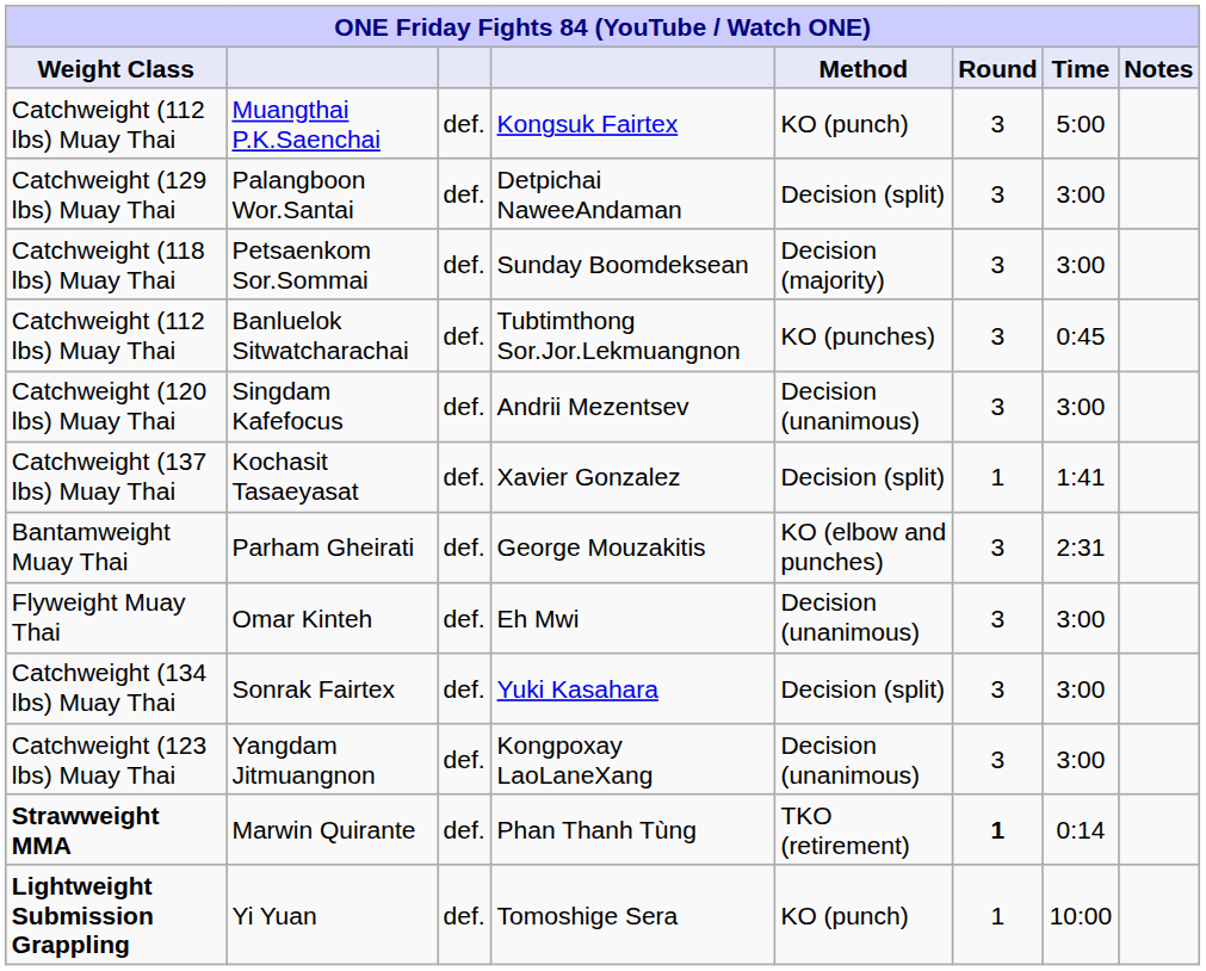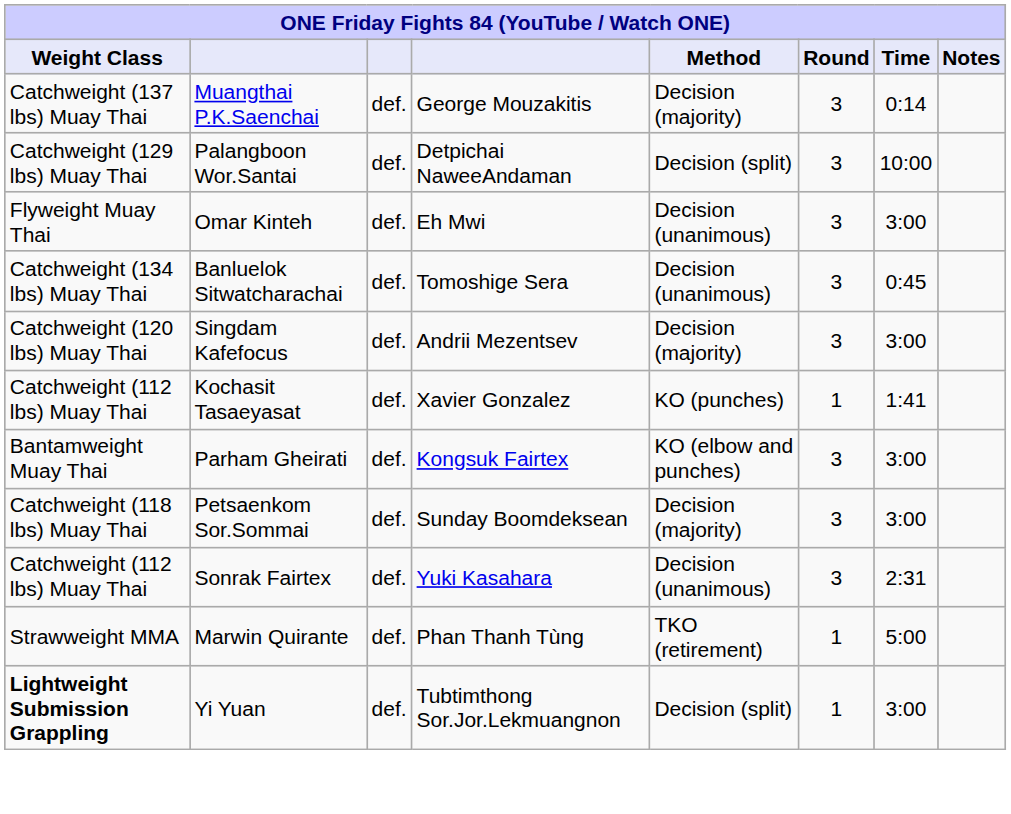 <table class="wikitable" style="font-size: 80%;">
 <tr>
 <th colspan="8" style="background-color: #ccf; color: #000080; text-align: center;"><strong>ONE Friday Fights 84 (YouTube / Watch ONE)</strong></th>
 </tr>
 <tr>
 <th colspan="1" style="background-color: #E6E8FA; color: #000000; text-align: center;">Weight Class</th>
 <th colspan="1" style="background-color: #E6E8FA; color: #000000; text-align: center;"></th>
 <th colspan="1" style="background-color: #E6E8FA; color: #000000; text-align: center;"></th>
 <th colspan="1" style="background-color: #E6E8FA; color: #000000; text-align: center;"></th>
 <th colspan="1" style="background-color: #E6E8FA; color: #000000; text-align: center;">Method</th>
 <th colspan="1" style="background-color: #E6E8FA; color: #000000; text-align: center;">Round</th>
 <th colspan="1" style="background-color: #E6E8FA; color: #000000; text-align: center;">Time</th>
 <th colspan="1" style="background-color: #E6E8FA; color: #000000; text-align: center;">Notes</th>
 </tr>
 <tr>
-<td>Catchweight (112 lbs) Muay Thai</td>
+<td>Catchweight (137 lbs) Muay Thai</td>
 <td> <a href='#'>Muangthai P.K.Saenchai</a></td>
 <td>def.</td>
-<td> <a href='#'>Kongsuk Fairtex</a></td>
-<td>KO (punch)</td>
+<td> George Mouzakitis</td>
+<td>Decision (majority)</td>
 <td align=center>3</td>
-<td align=center>5:00</td>
+<td align=center>0:14</td>
 <td></td>
 </tr>
 <tr>
 <td>Catchweight (129 lbs) Muay Thai</td>
 <td> Palangboon Wor.Santai</td>
 <td>def.</td>
 <td> Detpichai NaweeAndaman</td>
 <td>Decision (split)</td>
+<td align=center>3</td>
+<td align=center>10:00</td>
+<td></td>
+</tr>
+<tr>
+<td>Flyweight Muay Thai</td>
+<td> Omar Kinteh</td>
+<td>def.</td>
+<td> Eh Mwi</td>
+<td>Decision (unanimous)</td>
+<td align=center>3</td>
+<td align=center>3:00</td>
+<td></td>
+</tr>
+<tr>
+<td>Catchweight (134 lbs) Muay Thai</td>
+<td> Banluelok Sitwatcharachai</td>
+<td>def.</td>
+<td> Tomoshige Sera</td>
+<td>Decision (unanimous)</td>
+<td align=center>3</td>
+<td align=center>0:45</td>
+<td></td>
+</tr>
+<tr>
+<td>Catchweight (120 lbs) Muay Thai</td>
+<td> Singdam Kafefocus</td>
+<td>def.</td>
+<td> Andrii Mezentsev</td>
+<td>Decision (majority)</td>
+<td align=center>3</td>
+<td align=center>3:00</td>
+<td></td>
+</tr>
+<tr>
+<td>Catchweight (112 lbs) Muay Thai</td>
+<td> Kochasit Tasaeyasat</td>
+<td>def.</td>
+<td> Xavier Gonzalez</td>
+<td>KO (punches)</td>
+<td align=center>1</td>
+<td align=center>1:41</td>
+<td></td>
+</tr>
+<tr>
+<td>Bantamweight Muay Thai</td>
+<td> Parham Gheirati</td>
+<td>def.</td>
+<td> <a href='#'>Kongsuk Fairtex</a></td>
+<td>KO (elbow and punches)</td>
 <td align=center>3</td>
 <td align=center>3:00</td>
 <td></td>
 </tr>
 <tr>
 <td>Catchweight (118 lbs) Muay Thai</td>
 <td> Petsaenkom Sor.Sommai</td>
 <td>def.</td>
 <td> Sunday Boomdeksean</td>
 <td>Decision (majority)</td>
 <td align=center>3</td>
 <td align=center>3:00</td>
 <td></td>
 </tr>
 <tr>
 <td>Catchweight (112 lbs) Muay Thai</td>
-<td> Banluelok Sitwatcharachai</td>
+<td> Sonrak Fairtex</td>
 <td>def.</td>
-<td> Tubtimthong Sor.Jor.Lekmuangnon</td>
-<td>KO (punches)</td>
-<td align=center>3</td>
-<td align=center>0:45</td>
-<td></td>
-</tr>
-<tr>
-<td>Catchweight (120 lbs) Muay Thai</td>
-<td> Singdam Kafefocus</td>
-<td>def.</td>
-<td> Andrii Mezentsev</td>
+<td> <a href='#'>Yuki Kasahara</a></td>
 <td>Decision (unanimous)</td>
-<td align=center>3</td>
-<td align=center>3:00</td>
-<td></td>
-</tr>
-<tr>
-<td>Catchweight (137 lbs) Muay Thai</td>
-<td> Kochasit Tasaeyasat</td>
-<td>def.</td>
-<td> Xavier Gonzalez</td>
-<td>Decision (split)</td>
-<td align=center>1</td>
-<td align=center>1:41</td>
-<td></td>
-</tr>
-<tr>
-<td>Bantamweight Muay Thai</td>
-<td> Parham Gheirati</td>
-<td>def.</td>
-<td> George Mouzakitis</td>
-<td>KO (elbow and punches)</td>
 <td align=center>3</td>
 <td align=center>2:31</td>
 <td></td>
 </tr>
 <tr>
-<td>Flyweight Muay Thai</td>
-<td> Omar Kinteh</td>
-<td>def.</td>
-<td> Eh Mwi</td>
-<td>Decision (unanimous)</td>
-<td align=center>3</td>
-<td align=center>3:00</td>
-<td></td>
-</tr>
-<tr>
-<td>Catchweight (134 lbs) Muay Thai</td>
-<td> Sonrak Fairtex</td>
-<td>def.</td>
-<td> <a href='#'>Yuki Kasahara</a></td>
-<td>Decision (split)</td>
-<td align=center>3</td>
-<td align=center>3:00</td>
-<td></td>
-</tr>
-<tr>
-<td>Catchweight (123 lbs) Muay Thai</td>
-<td> Yangdam Jitmuangnon</td>
-<td>def.</td>
-<td> Kongpoxay LaoLaneXang</td>
-<td>Decision (unanimous)</td>
-<td align=center>3</td>
-<td align=center>3:00</td>
-<td></td>
-</tr>
-<tr>
-<td><strong>Strawweight MMA</strong></td>
+<td>Strawweight MMA</td>
 <td> Marwin Quirante</td>
 <td>def.</td>
 <td> Phan Thanh Tùng</td>
 <td>TKO (retirement)</td>
-<td align=center><strong>1</strong></td>
-<td align=center>0:14</td>
+<td align=center>1</td>
+<td align=center>5:00</td>
 <td></td>
 </tr>
 <tr>
 <td><strong>Lightweight Submission Grappling</strong></td>
 <td> Yi Yuan</td>
 <td>def.</td>
-<td> Tomoshige Sera</td>
-<td>KO (punch)</td>
+<td> Tubtimthong Sor.Jor.Lekmuangnon</td>
+<td>Decision (split)</td>
 <td align=center>1</td>
-<td align=center>10:00</td>
+<td align=center>3:00</td>
 <td></td>
 </tr>
 </table>
